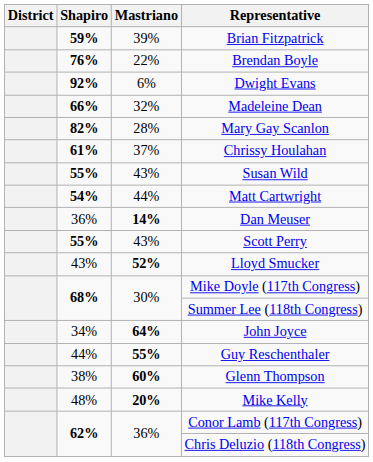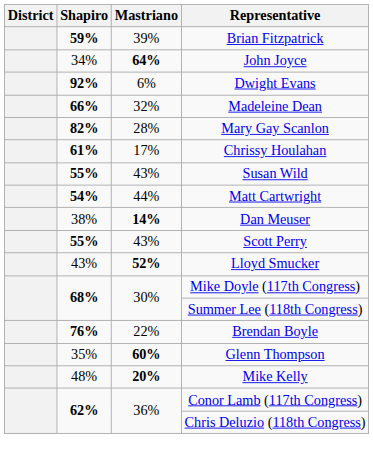 <table class="wikitable sortable">
 <tr>
 <th>District</th>
 <th>Shapiro</th>
 <th>Mastriano</th>
 <th>Representative</th>
 </tr>
 <tr align=center>
 <th></th>
 <td><strong>59%</strong></td>
 <td>39%</td>
 <td><a href='#'>Brian Fitzpatrick</a></td>
 </tr>
 <tr align=center>
 <th></th>
-<td><strong>76%</strong></td>
-<td>22%</td>
-<td><a href='#'>Brendan Boyle</a></td>
+<td>34%</td>
+<td><strong>64%</strong></td>
+<td><a href='#'>John Joyce</a></td>
 </tr>
 <tr align=center>
 <th></th>
 <td><strong>92%</strong></td>
 <td>6%</td>
 <td><a href='#'>Dwight Evans</a></td>
 </tr>
 <tr align=center>
 <th></th>
 <td><strong>66%</strong></td>
 <td>32%</td>
 <td><a href='#'>Madeleine Dean</a></td>
 </tr>
 <tr align=center>
 <th></th>
 <td><strong>82%</strong></td>
 <td>28%</td>
 <td><a href='#'>Mary Gay Scanlon</a></td>
 </tr>
 <tr align=center>
 <th></th>
 <td><strong>61%</strong></td>
-<td>37%</td>
+<td>17%</td>
 <td><a href='#'>Chrissy Houlahan</a></td>
 </tr>
 <tr align=center>
 <th></th>
 <td><strong>55%</strong></td>
 <td>43%</td>
 <td><a href='#'>Susan Wild</a></td>
 </tr>
 <tr align=center>
 <th></th>
 <td><strong>54%</strong></td>
 <td>44%</td>
 <td><a href='#'>Matt Cartwright</a></td>
 </tr>
 <tr align=center>
 <th></th>
-<td>36%</td>
+<td>38%</td>
 <td><strong>14%</strong></td>
 <td><a href='#'>Dan Meuser</a></td>
 </tr>
 <tr align=center>
 <th></th>
 <td><strong>55%</strong></td>
 <td>43%</td>
 <td><a href='#'>Scott Perry</a></td>
 </tr>
 <tr align=center>
 <th></th>
 <td>43%</td>
 <td><strong>52%</strong></td>
 <td><a href='#'>Lloyd Smucker</a></td>
 </tr>
 <tr align=center>
 <th rowspan=2 ></th>
 <td rowspan=2><strong>68%</strong></td>
 <td rowspan=2>30%</td>
 <td><a href='#'>Mike Doyle</a> (<a href='#'>117th Congress</a>)</td>
 </tr>
 <tr align=center>
 <td><a href='#'>Summer Lee</a> (<a href='#'>118th Congress</a>)</td>
 </tr>
 <tr align=center>
 <th></th>
-<td>34%</td>
-<td><strong>64%</strong></td>
-<td><a href='#'>John Joyce</a></td>
+<td><strong>76%</strong></td>
+<td>22%</td>
+<td><a href='#'>Brendan Boyle</a></td>
 </tr>
 <tr align=center>
 <th></th>
-<td>44%</td>
-<td><strong>55%</strong></td>
-<td><a href='#'>Guy Reschenthaler</a></td>
-</tr>
-<tr align=center>
-<th></th>
-<td>38%</td>
+<td>35%</td>
 <td><strong>60%</strong></td>
 <td><a href='#'>Glenn Thompson</a></td>
 </tr>
 <tr align=center>
 <th></th>
 <td>48%</td>
 <td><strong>20%</strong></td>
 <td><a href='#'>Mike Kelly</a></td>
 </tr>
 <tr align=center>
 <th rowspan=2 ></th>
 <td rowspan=2><strong>62%</strong></td>
 <td rowspan=2>36%</td>
 <td><a href='#'>Conor Lamb</a> (<a href='#'>117th Congress</a>)</td>
 </tr>
 <tr align=center>
 <td><a href='#'>Chris Deluzio</a> (<a href='#'>118th Congress</a>)</td>
 </tr>
 </table>
